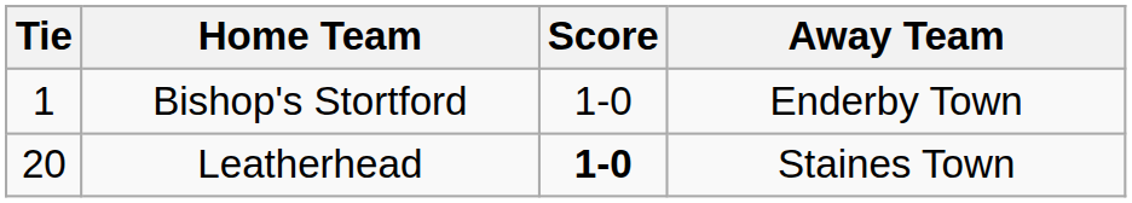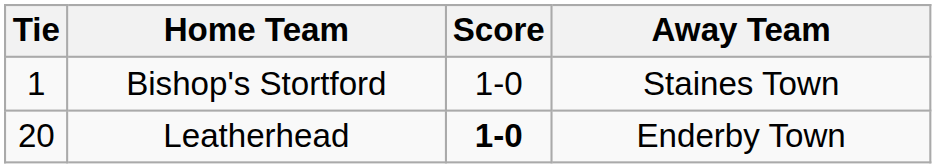 <table class="wikitable" style="text-align:center;">
 <tr>
 <th width=20>Tie</th>
 <th width=175>Home Team</th>
 <th width=20>Score</th>
 <th width=175>Away Team</th>
 </tr>
 <tr>
 <td>1</td>
 <td>Bishop's Stortford</td>
 <td>1-0</td>
-<td>Enderby Town</td>
+<td>Staines Town</td>
 </tr>
 <tr>
 <td>20</td>
 <td>Leatherhead</td>
 <td><strong>1-0</strong></td>
-<td>Staines Town</td>
+<td>Enderby Town</td>
 </tr>
 </table>
